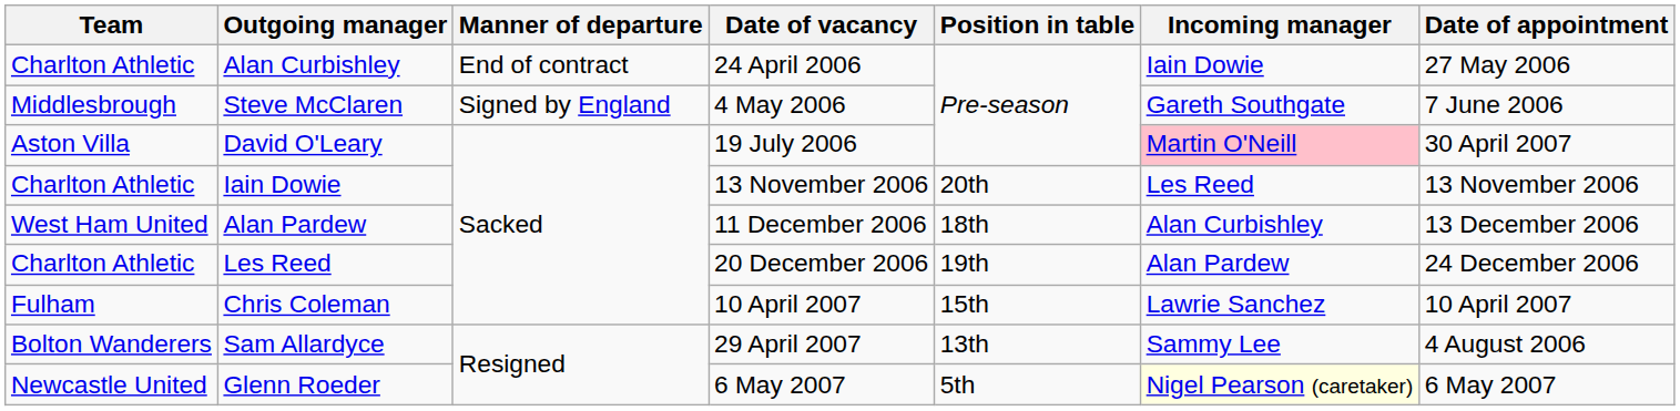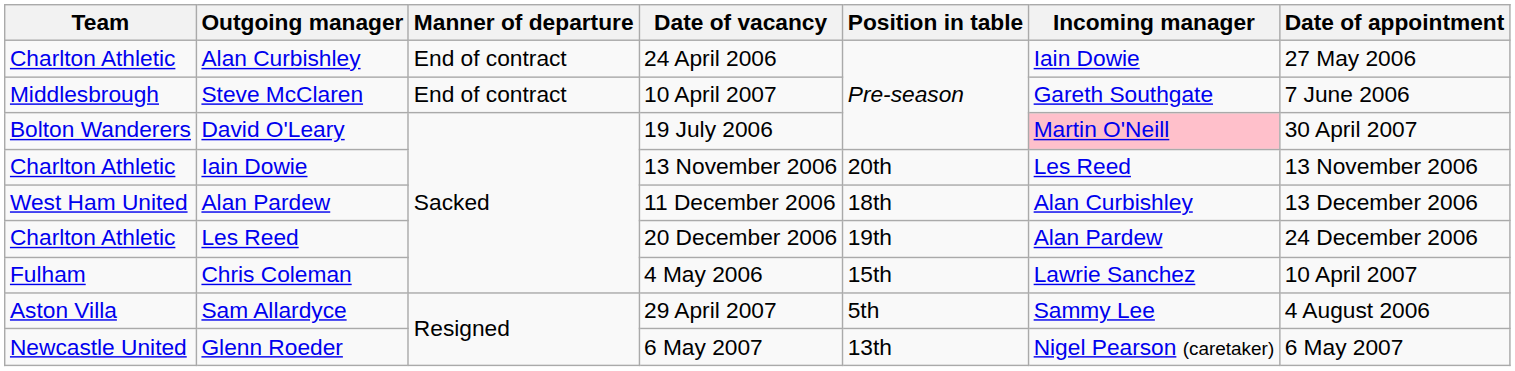 <table class="wikitable">
 <tr>
 <th>Team</th>
 <th>Outgoing manager</th>
 <th>Manner of departure</th>
 <th>Date of vacancy</th>
 <th>Position in table</th>
 <th>Incoming manager</th>
 <th>Date of appointment</th>
 </tr>
 <tr>
 <td><a href='#'>Charlton Athletic</a></td>
 <td> <a href='#'>Alan Curbishley</a></td>
 <td>End of contract</td>
 <td>24 April 2006</td>
 <td rowspan=3><em>Pre-season</em></td>
 <td> <a href='#'>Iain Dowie</a></td>
 <td>27 May 2006</td>
 </tr>
 <tr>
 <td><a href='#'>Middlesbrough</a></td>
 <td> <a href='#'>Steve McClaren</a></td>
-<td>Signed by <a href='#'>England</a></td>
-<td>4 May 2006</td>
+<td>End of contract</td>
+<td>10 April 2007</td>
 <td> <a href='#'>Gareth Southgate</a></td>
 <td>7 June 2006</td>
 </tr>
 <tr>
-<td><a href='#'>Aston Villa</a></td>
+<td><a href='#'>Bolton Wanderers</a></td>
 <td> <a href='#'>David O'Leary</a></td>
 <td rowspan=5>Sacked</td>
 <td>19 July 2006</td>
 <td style="background: pink;"> <a href='#'>Martin O'Neill</a></td>
 <td>30 April 2007</td>
 </tr>
 <tr>
 <td><a href='#'>Charlton Athletic</a></td>
 <td> <a href='#'>Iain Dowie</a></td>
 <td>13 November 2006</td>
 <td>20th</td>
 <td> <a href='#'>Les Reed</a></td>
 <td>13 November 2006</td>
 </tr>
 <tr>
 <td><a href='#'>West Ham United</a></td>
 <td> <a href='#'>Alan Pardew</a></td>
 <td>11 December 2006</td>
 <td>18th</td>
 <td> <a href='#'>Alan Curbishley</a></td>
 <td>13 December 2006</td>
 </tr>
 <tr>
 <td><a href='#'>Charlton Athletic</a></td>
 <td> <a href='#'>Les Reed</a></td>
 <td>20 December 2006</td>
 <td>19th</td>
 <td> <a href='#'>Alan Pardew</a></td>
 <td>24 December 2006</td>
 </tr>
 <tr>
 <td><a href='#'>Fulham</a></td>
 <td> <a href='#'>Chris Coleman</a></td>
-<td>10 April 2007</td>
+<td>4 May 2006</td>
 <td>15th</td>
 <td> <a href='#'>Lawrie Sanchez</a></td>
 <td>10 April 2007</td>
 </tr>
 <tr>
-<td><a href='#'>Bolton Wanderers</a></td>
+<td><a href='#'>Aston Villa</a></td>
 <td> <a href='#'>Sam Allardyce</a></td>
 <td rowspan=2>Resigned</td>
 <td>29 April 2007</td>
-<td>13th</td>
+<td>5th</td>
 <td> <a href='#'>Sammy Lee</a></td>
 <td>4 August 2006</td>
 </tr>
 <tr>
 <td><a href='#'>Newcastle United</a></td>
 <td> <a href='#'>Glenn Roeder</a></td>
 <td>6 May 2007</td>
-<td>5th</td>
-<td style="background: lightyellow;"> <a href='#'>Nigel Pearson</a> <small>(caretaker)</small></td>
+<td>13th</td>
+<td> <a href='#'>Nigel Pearson</a> <small>(caretaker)</small></td>
 <td>6 May 2007</td>
 </tr>
 </table>
